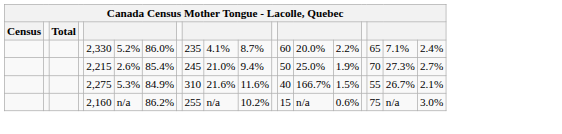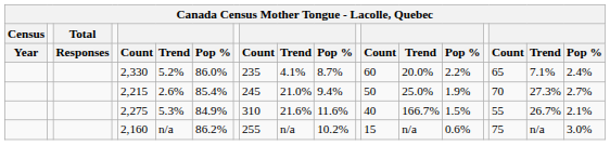 <table class="wikitable">
 <tr>
 <th colspan="19">Canada Census Mother Tongue - Lacolle, Quebec</th>
 </tr>
 <tr>
 <th>Census</th>
 <td></td>
 <th>Total</th>
 <td colspan="1"></td>
 <th colspan="3"></th>
 <td colspan="1"></td>
 <th colspan="3"></th>
 <td colspan="1"></td>
 <th colspan="3"></th>
 <td colspan="1"></td>
 <th colspan="3"></th>
+</tr>
+<tr>
+<th>Year</th>
+<td></td>
+<th>Responses</th>
+<td></td>
+<th>Count</th>
+<th>Trend</th>
+<th>Pop %</th>
+<td></td>
+<th>Count</th>
+<th>Trend</th>
+<th>Pop %</th>
+<td></td>
+<th>Count</th>
+<th>Trend</th>
+<th>Pop %</th>
+<td></td>
+<th>Count</th>
+<th>Trend</th>
+<th>Pop %</th>
 </tr>
 <tr>
 <td></td>
 <td></td>
 <td></td>
 <td></td>
 <td>2,330</td>
 <td> 5.2%</td>
 <td>86.0%</td>
 <td></td>
 <td>235</td>
 <td> 4.1%</td>
 <td>8.7%</td>
 <td></td>
 <td>60</td>
 <td> 20.0%</td>
 <td>2.2%</td>
 <td></td>
 <td>65</td>
 <td> 7.1%</td>
 <td>2.4%</td>
 </tr>
 <tr>
 <td></td>
 <td></td>
 <td></td>
 <td></td>
 <td>2,215</td>
 <td> 2.6%</td>
 <td>85.4%</td>
 <td></td>
 <td>245</td>
 <td> 21.0%</td>
 <td>9.4%</td>
 <td></td>
 <td>50</td>
 <td> 25.0%</td>
 <td>1.9%</td>
 <td></td>
 <td>70</td>
 <td> 27.3%</td>
 <td>2.7%</td>
 </tr>
 <tr>
 <td></td>
 <td></td>
 <td></td>
 <td></td>
 <td>2,275</td>
 <td> 5.3%</td>
 <td>84.9%</td>
 <td></td>
 <td>310</td>
 <td> 21.6%</td>
 <td>11.6%</td>
 <td></td>
 <td>40</td>
 <td> 166.7%</td>
 <td>1.5%</td>
 <td></td>
 <td>55</td>
 <td> 26.7%</td>
 <td>2.1%</td>
 </tr>
 <tr>
 <td></td>
 <td></td>
 <td></td>
 <td></td>
 <td>2,160</td>
 <td>n/a</td>
 <td>86.2%</td>
 <td></td>
 <td>255</td>
 <td>n/a</td>
 <td>10.2%</td>
 <td></td>
 <td>15</td>
 <td>n/a</td>
 <td>0.6%</td>
 <td></td>
 <td>75</td>
 <td>n/a</td>
 <td>3.0%</td>
 </tr>
 </table>
